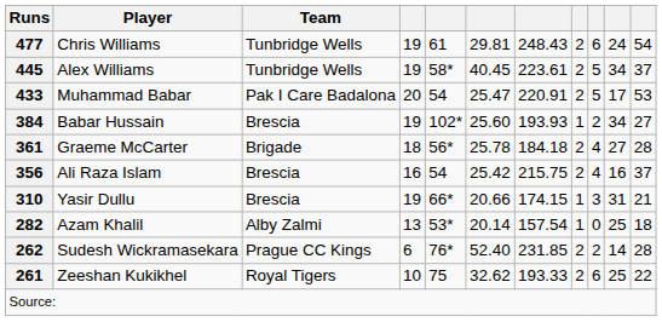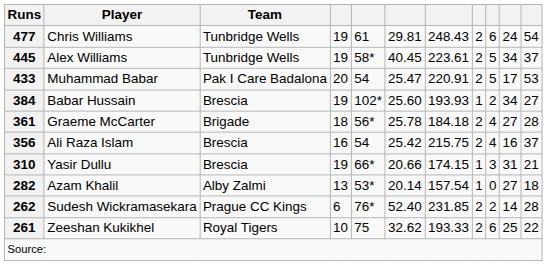 <table class="wikitable">
 <tr>
 <th>Runs</th>
 <th class="unsortable">Player</th>
 <th>Team</th>
 <th></th>
 <th></th>
 <th></th>
 <th></th>
 <th></th>
 <th></th>
 <th></th>
 <th></th>
 </tr>
 <tr>
 <th>477</th>
 <td>Chris Williams</td>
 <td> Tunbridge Wells</td>
 <td>19</td>
 <td>61</td>
 <td>29.81</td>
 <td>248.43</td>
 <td>2</td>
 <td>6</td>
 <td>24</td>
 <td>54</td>
 </tr>
 <tr>
 <th>445</th>
 <td>Alex Williams</td>
 <td> Tunbridge Wells</td>
 <td>19</td>
 <td>58*</td>
 <td>40.45</td>
 <td>223.61</td>
 <td>2</td>
 <td>5</td>
 <td>34</td>
 <td>37</td>
 </tr>
 <tr>
 <th>433</th>
 <td>Muhammad Babar</td>
 <td> Pak I Care Badalona</td>
 <td>20</td>
 <td>54</td>
 <td>25.47</td>
 <td>220.91</td>
 <td>2</td>
 <td>5</td>
 <td>17</td>
 <td>53</td>
 </tr>
 <tr>
 <th>384</th>
 <td>Babar Hussain</td>
 <td> Brescia</td>
 <td>19</td>
 <td>102*</td>
 <td>25.60</td>
 <td>193.93</td>
 <td>1</td>
 <td>2</td>
 <td>34</td>
 <td>27</td>
 </tr>
 <tr>
 <th>361</th>
 <td>Graeme McCarter</td>
 <td> Brigade</td>
 <td>18</td>
 <td>56*</td>
 <td>25.78</td>
 <td>184.18</td>
 <td>2</td>
 <td>4</td>
 <td>27</td>
 <td>28</td>
 </tr>
 <tr>
 <th>356</th>
 <td>Ali Raza Islam</td>
 <td> Brescia</td>
 <td>16</td>
 <td>54</td>
 <td>25.42</td>
 <td>215.75</td>
 <td>2</td>
 <td>4</td>
 <td>16</td>
 <td>37</td>
 </tr>
 <tr>
 <th>310</th>
 <td>Yasir Dullu</td>
 <td> Brescia</td>
 <td>19</td>
 <td>66*</td>
 <td>20.66</td>
 <td>174.15</td>
 <td>1</td>
 <td>3</td>
 <td>31</td>
 <td>21</td>
 </tr>
 <tr>
 <th>282</th>
 <td>Azam Khalil</td>
 <td> Alby Zalmi</td>
 <td>13</td>
 <td>53*</td>
 <td>20.14</td>
 <td>157.54</td>
 <td>1</td>
 <td>0</td>
-<td>25</td>
+<td>27</td>
 <td>18</td>
 </tr>
 <tr>
 <th>262</th>
 <td>Sudesh Wickramasekara</td>
 <td> Prague CC Kings</td>
 <td>6</td>
 <td>76*</td>
 <td>52.40</td>
 <td>231.85</td>
 <td>2</td>
 <td>2</td>
 <td>14</td>
 <td>28</td>
 </tr>
 <tr>
 <th>261</th>
 <td>Zeeshan Kukikhel</td>
 <td> Royal Tigers</td>
 <td>10</td>
 <td>75</td>
 <td>32.62</td>
 <td>193.33</td>
 <td>2</td>
 <td>6</td>
 <td>25</td>
 <td>22</td>
 </tr>
 <tr>
 <td colspan="11"><small>Source: </small></td>
 </tr>
 </table>
